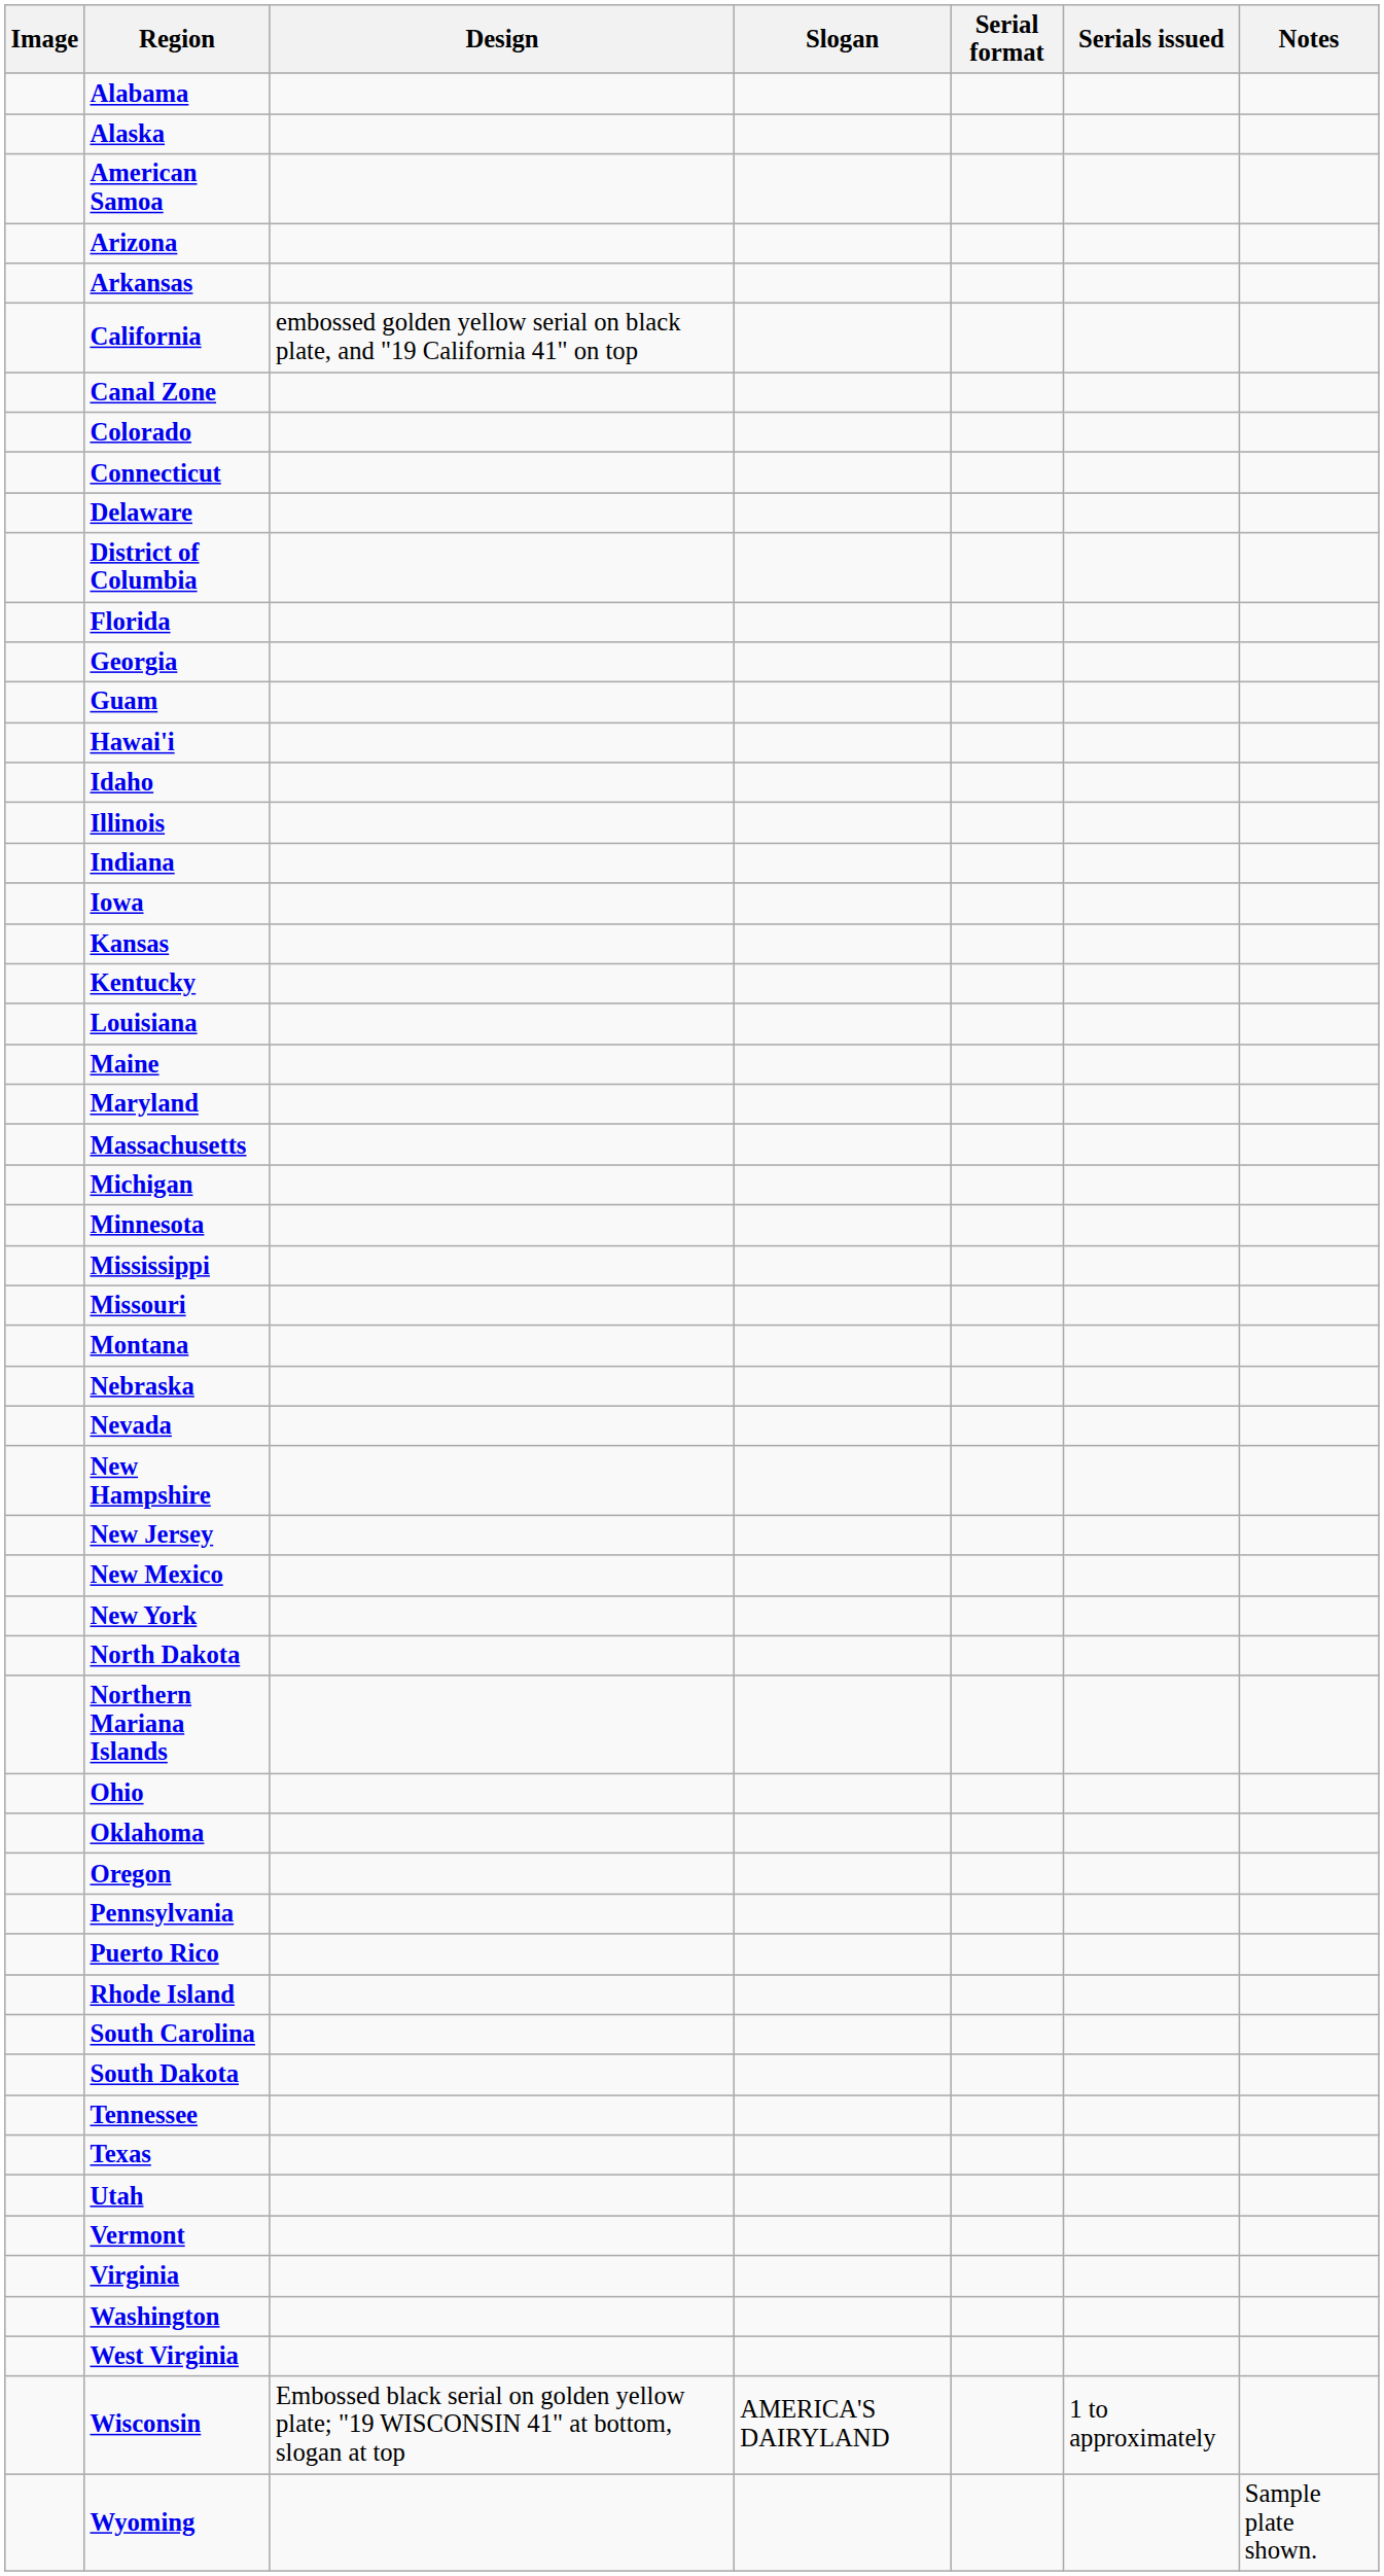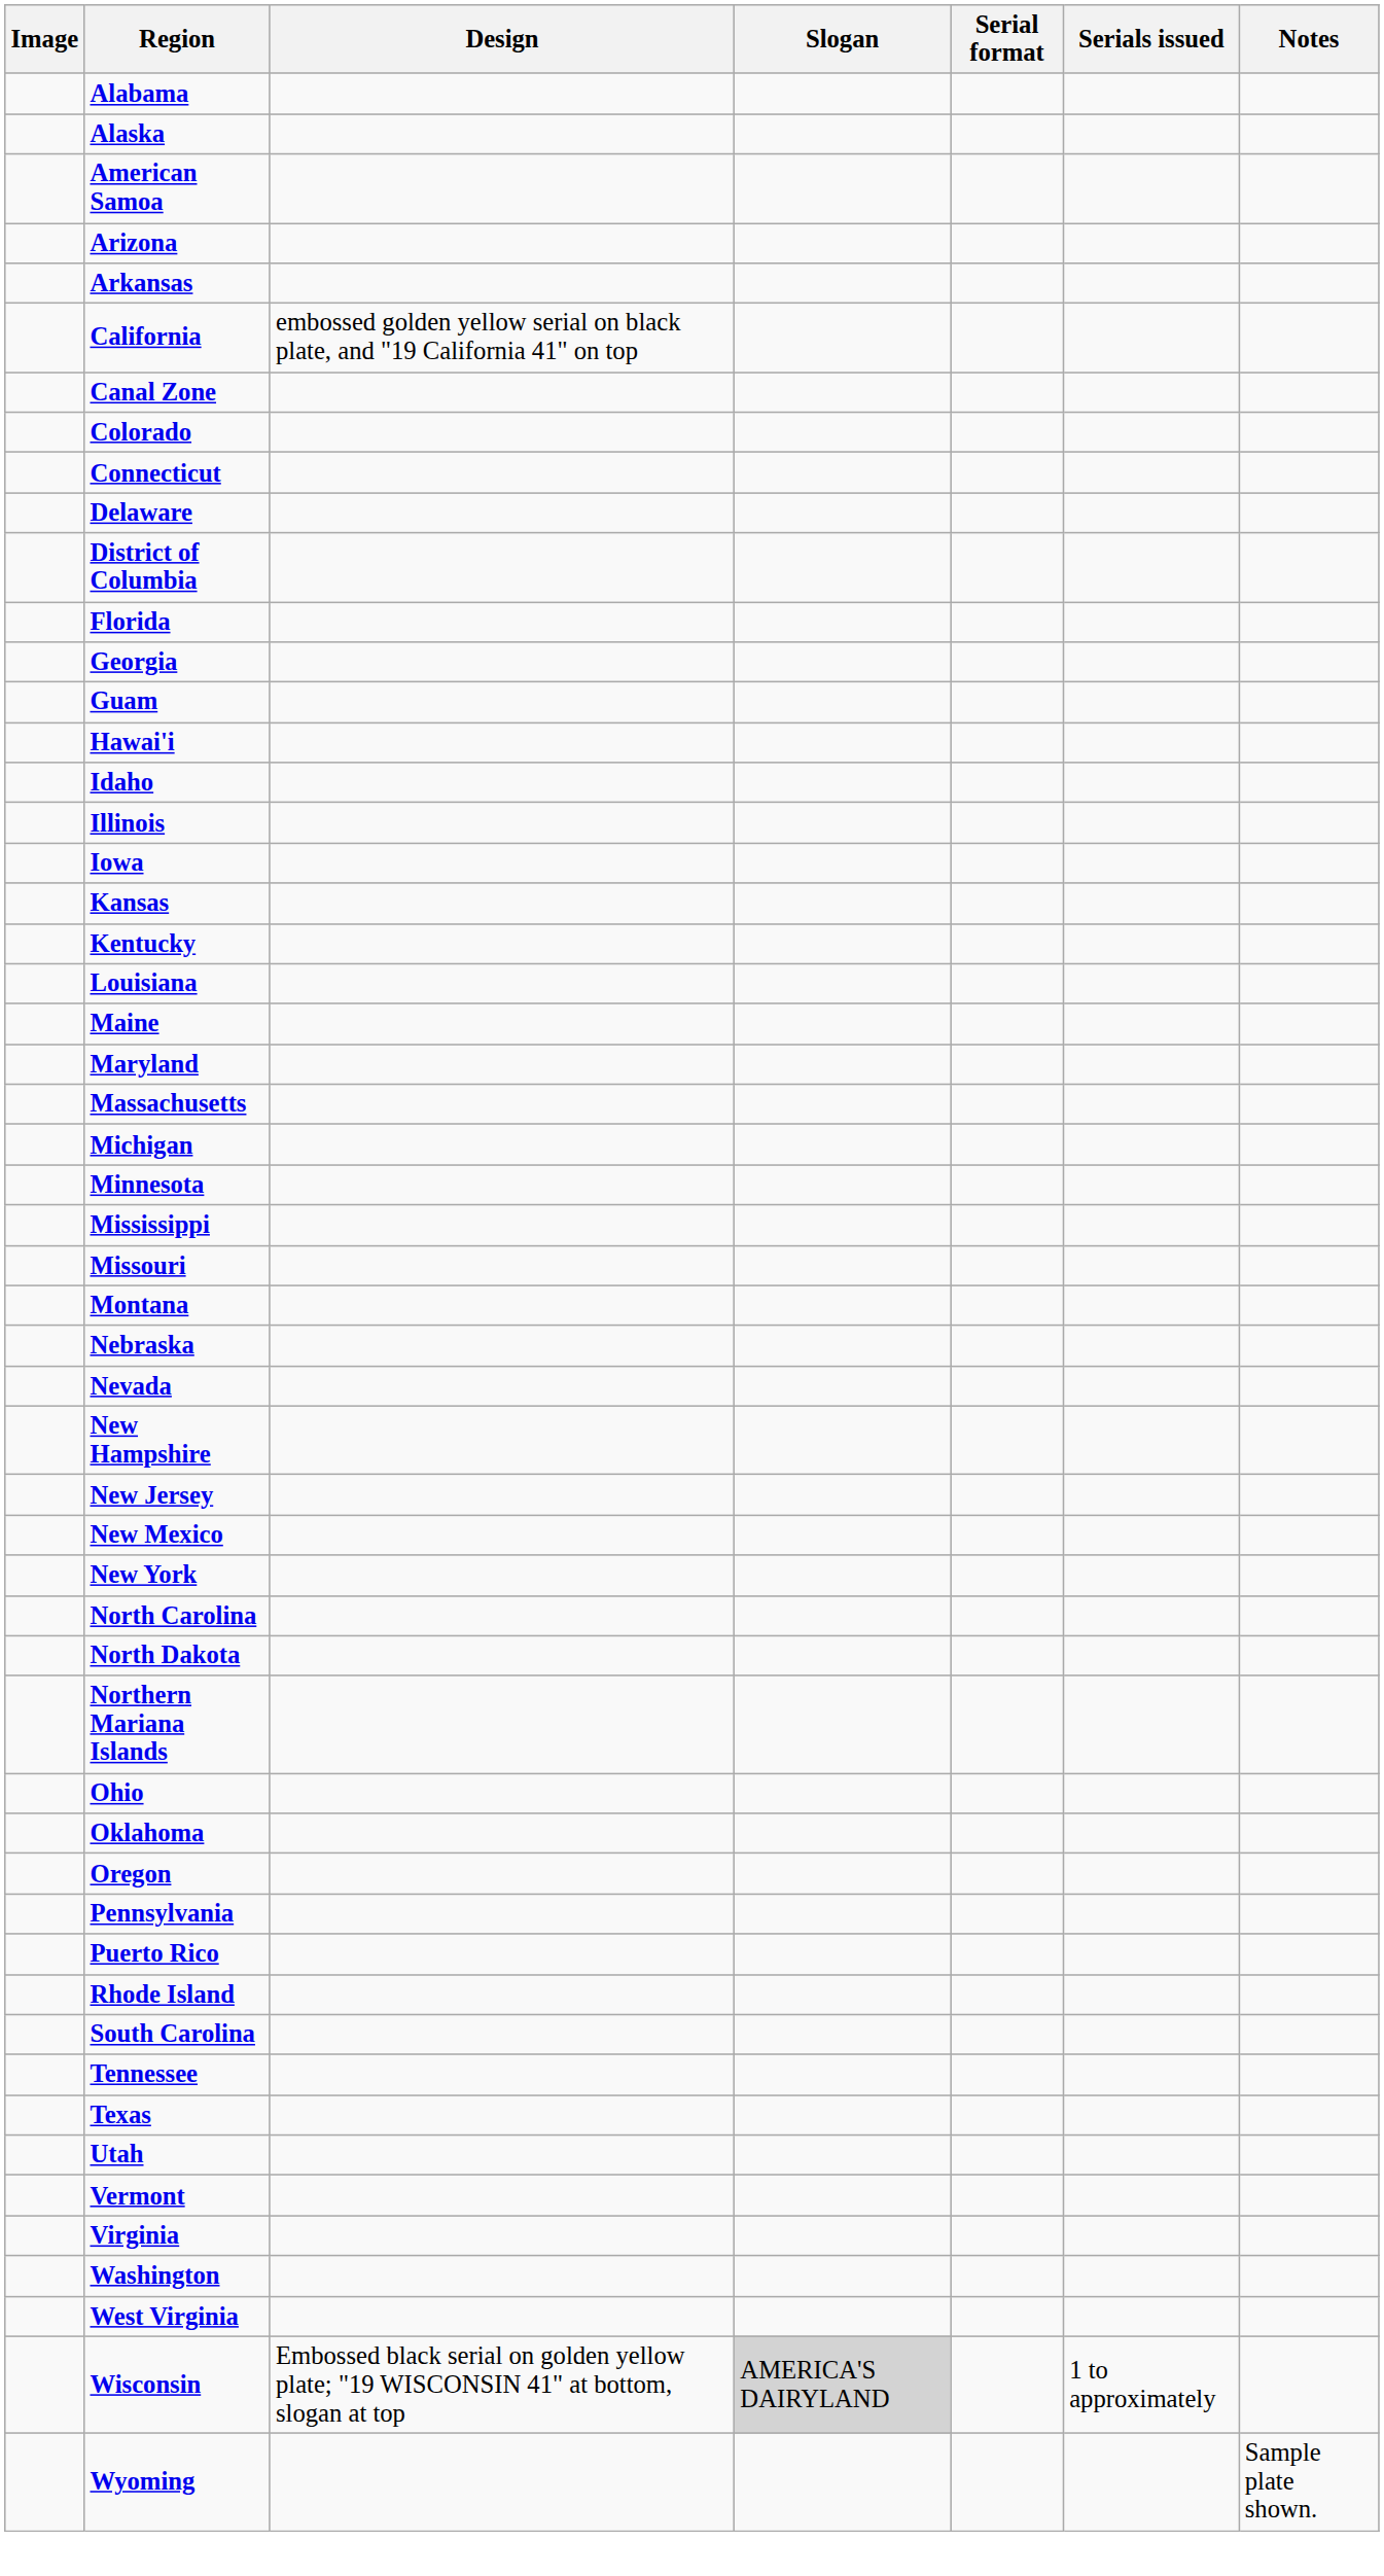 <table class="wikitable">
 <tr>
 <th>Image</th>
 <th>Region</th>
 <th>Design</th>
 <th>Slogan</th>
 <th>Serial format</th>
 <th>Serials issued</th>
 <th>Notes</th>
 </tr>
 <tr>
 <td></td>
 <td><strong><a href='#'>Alabama</a></strong></td>
 <td></td>
 <td></td>
 <td></td>
 <td></td>
 <td></td>
 </tr>
 <tr>
 <td></td>
 <td><strong><a href='#'>Alaska</a></strong></td>
 <td></td>
 <td></td>
 <td></td>
 <td></td>
 <td></td>
 </tr>
 <tr>
 <td></td>
 <td><strong><a href='#'>American Samoa</a></strong></td>
 <td></td>
 <td></td>
 <td></td>
 <td></td>
 <td></td>
 </tr>
 <tr>
 <td></td>
 <td><strong><a href='#'>Arizona</a></strong></td>
 <td></td>
 <td></td>
 <td></td>
 <td></td>
 <td></td>
 </tr>
 <tr>
 <td></td>
 <td><strong><a href='#'>Arkansas</a></strong></td>
 <td></td>
 <td></td>
 <td></td>
 <td></td>
 <td></td>
 </tr>
 <tr>
 <td></td>
 <td><strong><a href='#'>California</a></strong></td>
 <td>embossed golden yellow serial on black plate, and "19 California 41" on top</td>
 <td></td>
 <td></td>
 <td></td>
 <td></td>
 </tr>
 <tr>
 <td></td>
 <td><strong><a href='#'>Canal Zone</a></strong></td>
 <td></td>
 <td></td>
 <td></td>
 <td></td>
 <td></td>
 </tr>
 <tr>
 <td></td>
 <td><strong><a href='#'>Colorado</a></strong></td>
 <td></td>
 <td></td>
 <td></td>
 <td></td>
 <td></td>
 </tr>
 <tr>
 <td></td>
 <td><strong><a href='#'>Connecticut</a></strong></td>
 <td></td>
 <td></td>
 <td></td>
 <td></td>
 <td></td>
 </tr>
 <tr>
 <td></td>
 <td><strong><a href='#'>Delaware</a></strong></td>
 <td></td>
 <td></td>
 <td></td>
 <td></td>
 <td></td>
 </tr>
 <tr>
 <td></td>
 <td><strong><a href='#'>District of<br>Columbia</a></strong></td>
 <td></td>
 <td></td>
 <td></td>
 <td></td>
 <td></td>
 </tr>
 <tr>
 <td></td>
 <td><strong><a href='#'>Florida</a></strong></td>
 <td></td>
 <td></td>
 <td></td>
 <td></td>
 <td></td>
 </tr>
 <tr>
 <td></td>
 <td><strong><a href='#'>Georgia</a></strong></td>
 <td></td>
 <td></td>
 <td></td>
 <td></td>
 <td></td>
 </tr>
 <tr>
 <td></td>
 <td><strong><a href='#'>Guam</a></strong></td>
 <td></td>
 <td></td>
 <td></td>
 <td></td>
 <td></td>
 </tr>
 <tr>
 <td></td>
 <td><strong><a href='#'>Hawai'i</a></strong></td>
 <td></td>
 <td></td>
 <td></td>
 <td></td>
 <td></td>
 </tr>
 <tr>
 <td></td>
 <td><strong><a href='#'>Idaho</a></strong></td>
 <td></td>
 <td></td>
 <td></td>
 <td></td>
 <td></td>
 </tr>
 <tr>
 <td></td>
 <td><strong><a href='#'>Illinois</a></strong></td>
-<td></td>
-<td></td>
-<td></td>
-<td></td>
-<td></td>
-</tr>
-<tr>
-<td></td>
-<td><strong><a href='#'>Indiana</a></strong></td>
 <td></td>
 <td></td>
 <td></td>
 <td></td>
 <td></td>
 </tr>
 <tr>
 <td></td>
 <td><strong><a href='#'>Iowa</a></strong></td>
 <td></td>
 <td></td>
 <td></td>
 <td></td>
 <td></td>
 </tr>
 <tr>
 <td></td>
 <td><strong><a href='#'>Kansas</a></strong></td>
 <td></td>
 <td></td>
 <td></td>
 <td></td>
 <td></td>
 </tr>
 <tr>
 <td></td>
 <td><strong><a href='#'>Kentucky</a></strong></td>
 <td></td>
 <td></td>
 <td></td>
 <td></td>
 <td></td>
 </tr>
 <tr>
 <td></td>
 <td><strong><a href='#'>Louisiana</a></strong></td>
 <td></td>
 <td></td>
 <td></td>
 <td></td>
 <td></td>
 </tr>
 <tr>
 <td></td>
 <td><strong><a href='#'>Maine</a></strong></td>
 <td></td>
 <td></td>
 <td></td>
 <td></td>
 <td></td>
 </tr>
 <tr>
 <td></td>
 <td><strong><a href='#'>Maryland</a></strong></td>
 <td></td>
 <td></td>
 <td></td>
 <td></td>
 <td></td>
 </tr>
 <tr>
 <td></td>
 <td><strong><a href='#'>Massachusetts</a></strong></td>
 <td></td>
 <td></td>
 <td></td>
 <td></td>
 <td></td>
 </tr>
 <tr>
 <td></td>
 <td><strong><a href='#'>Michigan</a></strong></td>
 <td></td>
 <td></td>
 <td></td>
 <td></td>
 <td></td>
 </tr>
 <tr>
 <td></td>
 <td><strong><a href='#'>Minnesota</a></strong></td>
 <td></td>
 <td></td>
 <td></td>
 <td></td>
 <td></td>
 </tr>
 <tr>
 <td></td>
 <td><strong><a href='#'>Mississippi</a></strong></td>
 <td></td>
 <td></td>
 <td></td>
 <td></td>
 <td></td>
 </tr>
 <tr>
 <td></td>
 <td><strong><a href='#'>Missouri</a></strong></td>
 <td></td>
 <td></td>
 <td></td>
 <td></td>
 <td></td>
 </tr>
 <tr>
 <td></td>
 <td><strong><a href='#'>Montana</a></strong></td>
 <td></td>
 <td></td>
 <td></td>
 <td></td>
 <td></td>
 </tr>
 <tr>
 <td></td>
 <td><strong><a href='#'>Nebraska</a></strong></td>
 <td></td>
 <td></td>
 <td></td>
 <td></td>
 <td></td>
 </tr>
 <tr>
 <td></td>
 <td><strong><a href='#'>Nevada</a></strong></td>
 <td></td>
 <td></td>
 <td></td>
 <td></td>
 <td></td>
 </tr>
 <tr>
 <td></td>
 <td><strong><a href='#'>New Hampshire</a></strong></td>
 <td></td>
 <td></td>
 <td></td>
 <td></td>
 <td></td>
 </tr>
 <tr>
 <td></td>
 <td><strong><a href='#'>New Jersey</a></strong></td>
 <td></td>
 <td></td>
 <td></td>
 <td></td>
 <td></td>
 </tr>
 <tr>
 <td></td>
 <td><strong><a href='#'>New Mexico</a></strong></td>
 <td></td>
 <td></td>
 <td></td>
 <td></td>
 <td></td>
 </tr>
 <tr>
 <td></td>
 <td><strong><a href='#'>New York</a></strong></td>
 <td></td>
 <td></td>
 <td></td>
 <td></td>
 <td></td>
 </tr>
 <tr>
 <td></td>
+<td><strong><a href='#'>North Carolina</a></strong></td>
+<td></td>
+<td></td>
+<td></td>
+<td></td>
+<td></td>
+</tr>
+<tr>
+<td></td>
 <td><strong><a href='#'>North Dakota</a></strong></td>
 <td></td>
 <td></td>
 <td></td>
 <td></td>
 <td></td>
 </tr>
 <tr>
 <td></td>
 <td><strong><a href='#'>Northern Mariana<br> Islands</a></strong></td>
 <td></td>
 <td></td>
 <td></td>
 <td></td>
 <td></td>
 </tr>
 <tr>
 <td></td>
 <td><strong><a href='#'>Ohio</a></strong></td>
 <td></td>
 <td></td>
 <td></td>
 <td></td>
 <td></td>
 </tr>
 <tr>
 <td></td>
 <td><strong><a href='#'>Oklahoma</a></strong></td>
 <td></td>
 <td></td>
 <td></td>
 <td></td>
 <td></td>
 </tr>
 <tr>
 <td></td>
 <td><strong><a href='#'>Oregon</a></strong></td>
 <td></td>
 <td></td>
 <td></td>
 <td></td>
 <td></td>
 </tr>
 <tr>
 <td></td>
 <td><strong><a href='#'>Pennsylvania</a></strong></td>
 <td></td>
 <td></td>
 <td></td>
 <td></td>
 <td></td>
 </tr>
 <tr>
 <td></td>
 <td><strong><a href='#'>Puerto Rico</a></strong></td>
 <td></td>
 <td></td>
 <td></td>
 <td></td>
 <td></td>
 </tr>
 <tr>
 <td></td>
 <td><strong><a href='#'>Rhode Island</a></strong></td>
 <td></td>
 <td></td>
 <td></td>
 <td></td>
 <td></td>
 </tr>
 <tr>
 <td></td>
 <td><strong><a href='#'>South Carolina</a></strong></td>
 <td></td>
 <td></td>
 <td></td>
 <td></td>
 <td></td>
 </tr>
 <tr>
 <td></td>
-<td><strong><a href='#'>South Dakota</a></strong></td>
-<td></td>
-<td></td>
-<td></td>
-<td></td>
-<td></td>
-</tr>
-<tr>
-<td></td>
 <td><strong><a href='#'>Tennessee</a></strong></td>
 <td></td>
 <td></td>
 <td></td>
 <td></td>
 <td></td>
 </tr>
 <tr>
 <td></td>
 <td><strong><a href='#'>Texas</a></strong></td>
 <td></td>
 <td></td>
 <td></td>
 <td></td>
 <td></td>
 </tr>
 <tr>
 <td></td>
 <td><strong><a href='#'>Utah</a></strong></td>
 <td></td>
 <td></td>
 <td></td>
 <td></td>
 <td></td>
 </tr>
 <tr>
 <td></td>
 <td><strong><a href='#'>Vermont</a></strong></td>
 <td></td>
 <td></td>
 <td></td>
 <td></td>
 <td></td>
 </tr>
 <tr>
 <td></td>
 <td><strong><a href='#'>Virginia</a></strong></td>
 <td></td>
 <td></td>
 <td></td>
 <td></td>
 <td></td>
 </tr>
 <tr>
 <td></td>
 <td><strong><a href='#'>Washington</a></strong></td>
 <td></td>
 <td></td>
 <td></td>
 <td></td>
 <td></td>
 </tr>
 <tr>
 <td></td>
 <td><strong><a href='#'>West Virginia</a></strong></td>
 <td></td>
 <td></td>
 <td></td>
 <td></td>
 <td></td>
 </tr>
 <tr>
 <td></td>
 <td><strong><a href='#'>Wisconsin</a></strong></td>
 <td>Embossed black serial on golden yellow plate; "19 WISCONSIN 41" at bottom, slogan at top</td>
-<td>AMERICA'S DAIRYLAND</td>
+<td style="background: lightgrey;">AMERICA'S DAIRYLAND</td>
 <td></td>
 <td>1 to approximately </td>
 <td></td>
 </tr>
 <tr>
 <td></td>
 <td><strong><a href='#'>Wyoming</a></strong></td>
 <td></td>
 <td></td>
 <td></td>
 <td></td>
 <td>Sample plate shown.</td>
 </tr>
 </table>
